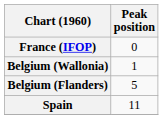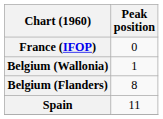 <table class="wikitable sortable plainrowheaders">
 <tr>
 <th>Chart (1960)</th>
 <th>Peak<br>position</th>
 </tr>
 <tr>
 <th scope="row">France (<a href='#'>IFOP</a>)</th>
 <td style="text-align:center;">0</td>
 </tr>
 <tr>
 <th scope="row">Belgium (Wallonia)</th>
 <td style="text-align:center;">1</td>
 </tr>
 <tr>
 <th scope="row">Belgium (Flanders)</th>
-<td style="text-align:center;">5</td>
+<td style="text-align:center;">8</td>
 </tr>
 <tr>
 <th scope="row">Spain</th>
 <td style="text-align:center;">11</td>
 </tr>
 <tr>
 </tr>
 </table>
